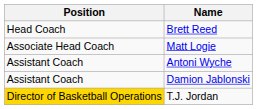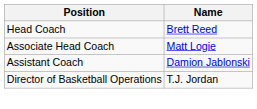 <table class="wikitable">
 <tr>
 <th>Position</th>
 <th>Name</th>
 </tr>
 <tr>
 <td>Head Coach</td>
 <td><a href='#'>Brett Reed</a></td>
 </tr>
 <tr>
 <td>Associate Head Coach</td>
 <td><a href='#'>Matt Logie</a></td>
 </tr>
 <tr>
 <td>Assistant Coach</td>
-<td><a href='#'>Antoni Wyche</a></td>
-</tr>
-<tr>
-<td>Assistant Coach</td>
 <td><a href='#'>Damion Jablonski</a></td>
 </tr>
 <tr>
-<td style="background: gold;">Director of Basketball Operations</td>
+<td>Director of Basketball Operations</td>
 <td>T.J. Jordan</td>
 </tr>
 </table>
